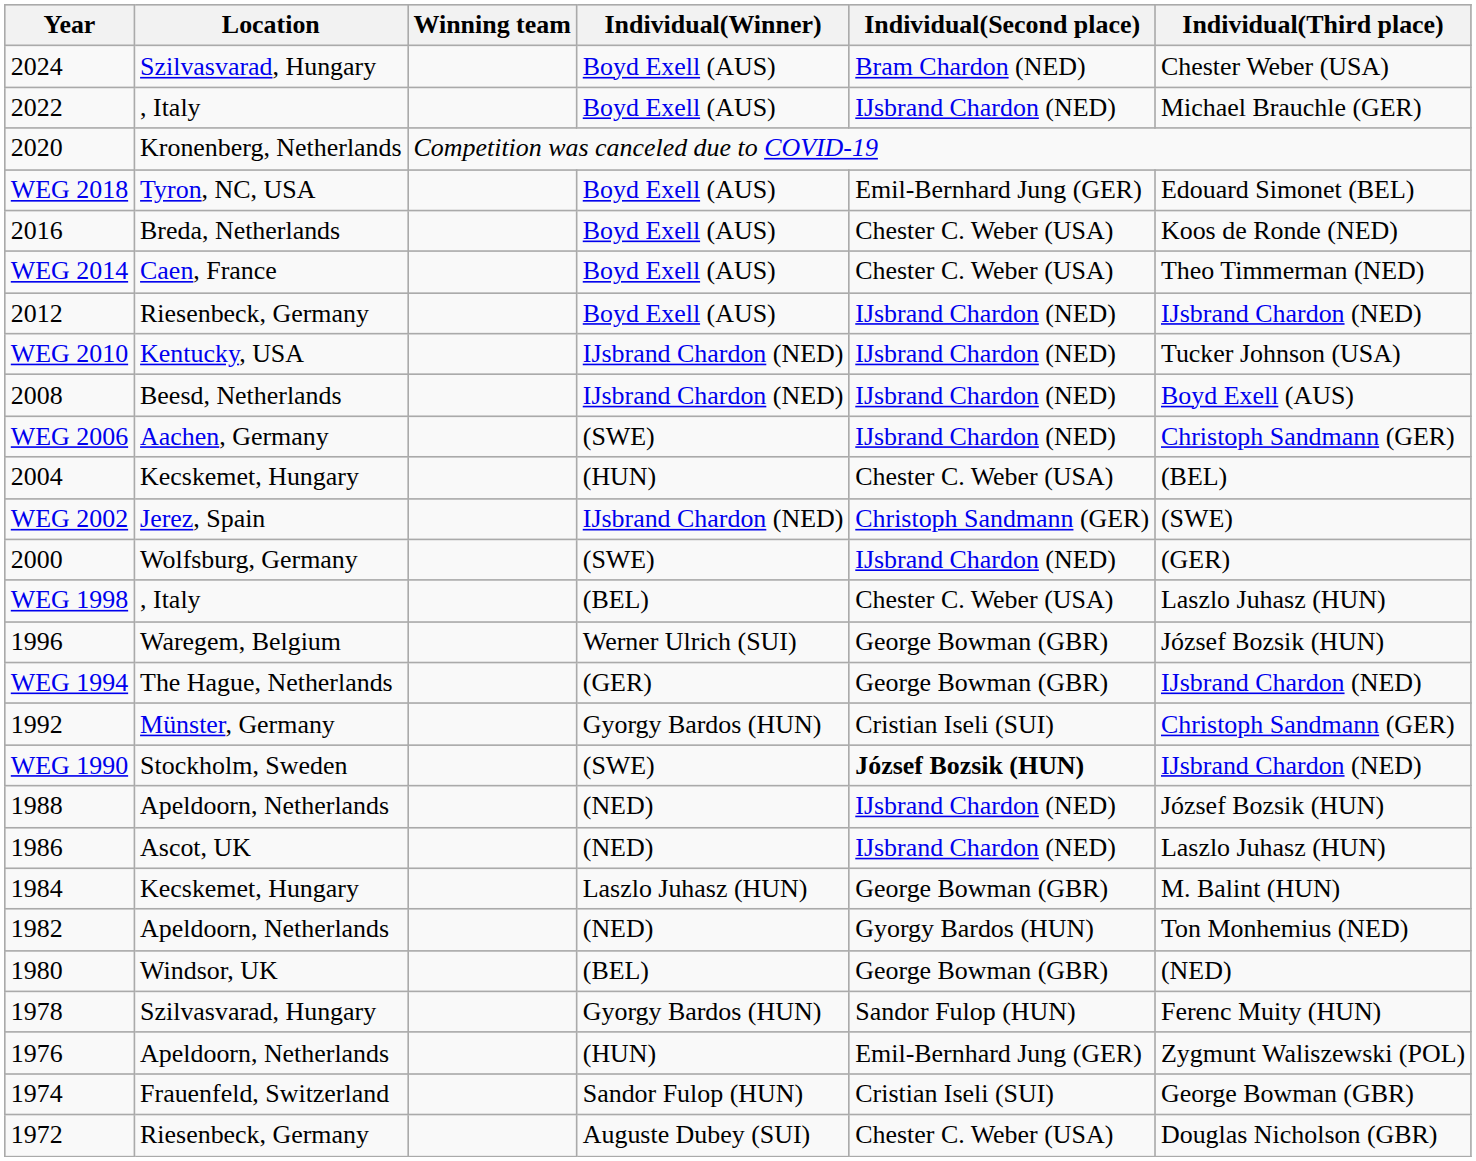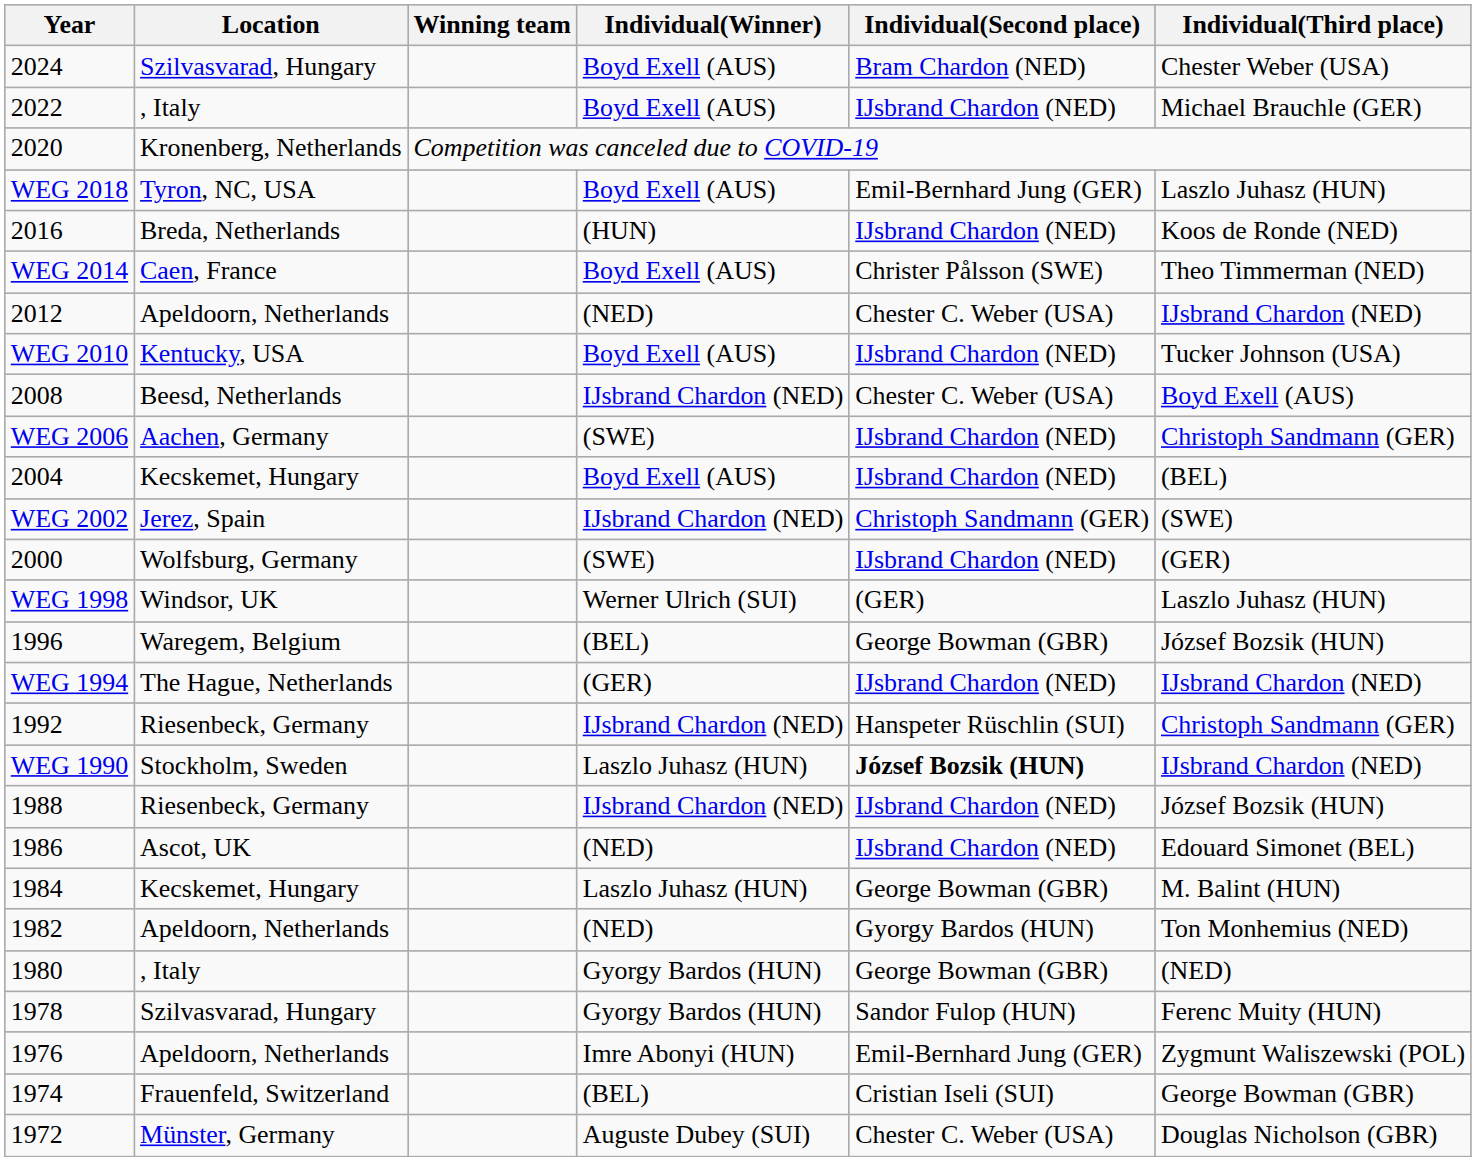 <table class="wikitable">
 <tr>
 <th>Year</th>
 <th>Location</th>
 <th>Winning team</th>
 <th>Individual(Winner)</th>
 <th>Individual(Second place)</th>
 <th>Individual(Third place)</th>
 </tr>
 <tr>
 <td>2024</td>
 <td><a href='#'>Szilvasvarad</a>, Hungary</td>
 <td></td>
 <td><a href='#'>Boyd Exell</a> (AUS)</td>
 <td><a href='#'>Bram Chardon</a> (NED)</td>
 <td>Chester Weber (USA)</td>
 </tr>
 <tr>
 <td>2022</td>
 <td>, Italy</td>
 <td></td>
 <td><a href='#'>Boyd Exell</a> (AUS)</td>
 <td><a href='#'>IJsbrand Chardon</a> (NED)</td>
 <td>Michael Brauchle (GER)</td>
 </tr>
 <tr>
 <td>2020</td>
 <td>Kronenberg, Netherlands</td>
 <td colspan=4><em>Competition was canceled due to <a href='#'>COVID-19</a></em></td>
 </tr>
 <tr>
 <td><a href='#'>WEG 2018</a></td>
 <td><a href='#'>Tyron</a>, NC, USA</td>
 <td></td>
 <td><a href='#'>Boyd Exell</a> (AUS)</td>
 <td>Emil-Bernhard Jung (GER)</td>
-<td>Edouard Simonet (BEL)</td>
+<td>Laszlo Juhasz (HUN)</td>
 </tr>
 <tr>
 <td>2016</td>
 <td>Breda, Netherlands</td>
 <td></td>
-<td><a href='#'>Boyd Exell</a> (AUS)</td>
-<td>Chester C. Weber (USA)</td>
+<td> (HUN)</td>
+<td><a href='#'>IJsbrand Chardon</a> (NED)</td>
 <td>Koos de Ronde (NED)</td>
 </tr>
 <tr>
 <td><a href='#'>WEG 2014</a></td>
 <td><a href='#'>Caen</a>, France</td>
 <td></td>
 <td><a href='#'>Boyd Exell</a> (AUS)</td>
-<td>Chester C. Weber (USA)</td>
+<td>Christer Pålsson (SWE)</td>
 <td>Theo Timmerman (NED)</td>
 </tr>
 <tr>
 <td>2012</td>
-<td>Riesenbeck, Germany</td>
+<td>Apeldoorn, Netherlands</td>
 <td></td>
-<td><a href='#'>Boyd Exell</a> (AUS)</td>
-<td><a href='#'>IJsbrand Chardon</a> (NED)</td>
+<td> (NED)</td>
+<td>Chester C. Weber (USA)</td>
 <td><a href='#'>IJsbrand Chardon</a> (NED)</td>
 </tr>
 <tr>
 <td><a href='#'>WEG 2010</a></td>
 <td><a href='#'>Kentucky</a>, USA</td>
 <td></td>
-<td><a href='#'>IJsbrand Chardon</a> (NED)</td>
+<td><a href='#'>Boyd Exell</a> (AUS)</td>
 <td><a href='#'>IJsbrand Chardon</a> (NED)</td>
 <td>Tucker Johnson (USA)</td>
 </tr>
 <tr>
 <td>2008</td>
 <td>Beesd, Netherlands</td>
 <td></td>
 <td><a href='#'>IJsbrand Chardon</a> (NED)</td>
-<td><a href='#'>IJsbrand Chardon</a> (NED)</td>
+<td>Chester C. Weber (USA)</td>
 <td><a href='#'>Boyd Exell</a> (AUS)</td>
 </tr>
 <tr>
 <td><a href='#'>WEG 2006</a></td>
 <td><a href='#'>Aachen</a>, Germany</td>
 <td></td>
 <td> (SWE)</td>
 <td><a href='#'>IJsbrand Chardon</a> (NED)</td>
 <td><a href='#'>Christoph Sandmann</a> (GER)</td>
 </tr>
 <tr>
 <td>2004</td>
 <td>Kecskemet, Hungary</td>
 <td></td>
-<td> (HUN)</td>
-<td>Chester C. Weber (USA)</td>
+<td><a href='#'>Boyd Exell</a> (AUS)</td>
+<td><a href='#'>IJsbrand Chardon</a> (NED)</td>
 <td> (BEL)</td>
 </tr>
 <tr>
 <td><a href='#'>WEG 2002</a></td>
 <td><a href='#'>Jerez</a>, Spain</td>
 <td></td>
 <td><a href='#'>IJsbrand Chardon</a> (NED)</td>
 <td><a href='#'>Christoph Sandmann</a> (GER)</td>
 <td> (SWE)</td>
 </tr>
 <tr>
 <td>2000</td>
 <td>Wolfsburg, Germany</td>
 <td></td>
 <td> (SWE)</td>
 <td><a href='#'>IJsbrand Chardon</a> (NED)</td>
 <td> (GER)</td>
 </tr>
 <tr>
 <td><a href='#'>WEG 1998</a></td>
-<td>, Italy</td>
+<td>Windsor, UK</td>
 <td></td>
-<td> (BEL)</td>
-<td>Chester C. Weber (USA)</td>
+<td>Werner Ulrich (SUI)</td>
+<td> (GER)</td>
 <td>Laszlo Juhasz (HUN)</td>
 </tr>
 <tr>
 <td>1996</td>
 <td>Waregem, Belgium</td>
 <td></td>
-<td>Werner Ulrich (SUI)</td>
+<td> (BEL)</td>
 <td>George Bowman (GBR)</td>
 <td>József Bozsik (HUN)</td>
 </tr>
 <tr>
 <td><a href='#'>WEG 1994</a></td>
 <td>The Hague, Netherlands</td>
 <td></td>
 <td> (GER)</td>
-<td>George Bowman (GBR)</td>
+<td><a href='#'>IJsbrand Chardon</a> (NED)</td>
 <td><a href='#'>IJsbrand Chardon</a> (NED)</td>
 </tr>
 <tr>
 <td>1992</td>
-<td><a href='#'>Münster</a>, Germany</td>
+<td>Riesenbeck, Germany</td>
 <td></td>
-<td>Gyorgy Bardos (HUN)</td>
-<td>Cristian Iseli (SUI)</td>
+<td><a href='#'>IJsbrand Chardon</a> (NED)</td>
+<td>Hanspeter Rüschlin (SUI)</td>
 <td><a href='#'>Christoph Sandmann</a> (GER)</td>
 </tr>
 <tr>
 <td><a href='#'>WEG 1990</a></td>
 <td>Stockholm, Sweden</td>
 <td></td>
-<td> (SWE)</td>
+<td>Laszlo Juhasz (HUN)</td>
 <td><strong>József Bozsik (HUN)</strong></td>
 <td><a href='#'>IJsbrand Chardon</a> (NED)</td>
 </tr>
 <tr>
 <td>1988</td>
-<td>Apeldoorn, Netherlands</td>
+<td>Riesenbeck, Germany</td>
 <td></td>
-<td> (NED)</td>
+<td><a href='#'>IJsbrand Chardon</a> (NED)</td>
 <td><a href='#'>IJsbrand Chardon</a> (NED)</td>
 <td>József Bozsik (HUN)</td>
 </tr>
 <tr>
 <td>1986</td>
 <td>Ascot, UK</td>
 <td></td>
 <td> (NED)</td>
 <td><a href='#'>IJsbrand Chardon</a> (NED)</td>
-<td>Laszlo Juhasz (HUN)</td>
+<td>Edouard Simonet (BEL)</td>
 </tr>
 <tr>
 <td>1984</td>
 <td>Kecskemet, Hungary</td>
 <td></td>
 <td>Laszlo Juhasz (HUN)</td>
 <td>George Bowman (GBR)</td>
 <td>M. Balint (HUN)</td>
 </tr>
 <tr>
 <td>1982</td>
 <td>Apeldoorn, Netherlands</td>
 <td></td>
 <td> (NED)</td>
 <td>Gyorgy Bardos (HUN)</td>
 <td>Ton Monhemius (NED)</td>
 </tr>
 <tr>
 <td>1980</td>
-<td>Windsor, UK</td>
+<td>, Italy</td>
 <td></td>
-<td> (BEL)</td>
+<td>Gyorgy Bardos (HUN)</td>
 <td>George Bowman (GBR)</td>
 <td> (NED)</td>
 </tr>
 <tr>
 <td>1978</td>
 <td>Szilvasvarad, Hungary</td>
 <td></td>
 <td>Gyorgy Bardos (HUN)</td>
 <td>Sandor Fulop (HUN)</td>
 <td>Ferenc Muity (HUN)</td>
 </tr>
 <tr>
 <td>1976</td>
 <td>Apeldoorn, Netherlands</td>
 <td></td>
-<td> (HUN)</td>
+<td>Imre Abonyi (HUN)</td>
 <td>Emil-Bernhard Jung (GER)</td>
 <td>Zygmunt Waliszewski (POL)</td>
 </tr>
 <tr>
 <td>1974</td>
 <td>Frauenfeld, Switzerland</td>
 <td></td>
-<td>Sandor Fulop (HUN)</td>
+<td> (BEL)</td>
 <td>Cristian Iseli (SUI)</td>
 <td>George Bowman (GBR)</td>
 </tr>
 <tr>
 <td>1972</td>
-<td>Riesenbeck, Germany</td>
+<td><a href='#'>Münster</a>, Germany</td>
 <td></td>
 <td>Auguste Dubey (SUI)</td>
 <td>Chester C. Weber (USA)</td>
 <td>Douglas Nicholson (GBR)</td>
 </tr>
 </table>
